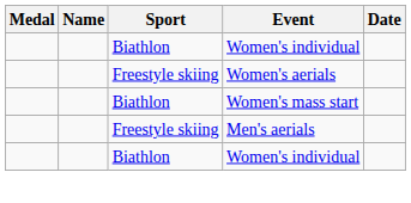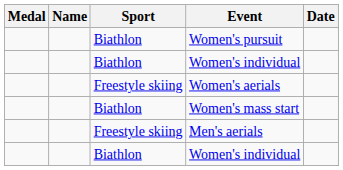 <table class="wikitable sortable" style="font-size:95%">
 <tr>
 <th>Medal</th>
 <th>Name</th>
 <th>Sport</th>
 <th>Event</th>
 <th>Date</th>
+</tr>
+<tr>
+<td></td>
+<td></td>
+<td><a href='#'>Biathlon</a></td>
+<td><a href='#'>Women's pursuit</a></td>
+<td></td>
 </tr>
 <tr>
 <td></td>
 <td></td>
 <td><a href='#'>Biathlon</a></td>
 <td><a href='#'>Women's individual</a></td>
 <td></td>
 </tr>
 <tr>
 <td></td>
 <td></td>
 <td><a href='#'>Freestyle skiing</a></td>
 <td><a href='#'>Women's aerials</a></td>
 <td></td>
 </tr>
 <tr>
 <td></td>
 <td></td>
 <td><a href='#'>Biathlon</a></td>
 <td><a href='#'>Women's mass start</a></td>
 <td></td>
 </tr>
 <tr>
 <td></td>
 <td></td>
 <td><a href='#'>Freestyle skiing</a></td>
 <td><a href='#'>Men's aerials</a></td>
 <td></td>
 </tr>
 <tr>
 <td></td>
 <td></td>
 <td><a href='#'>Biathlon</a></td>
 <td><a href='#'>Women's individual</a></td>
 <td></td>
 </tr>
 </table>
